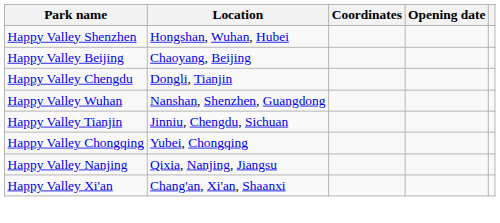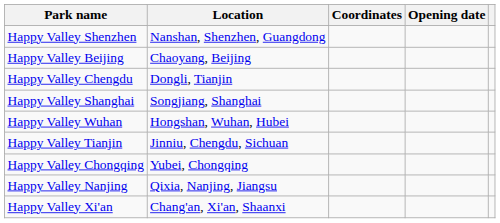 <table class="wikitable sortable">
 <tr>
 <th>Park name</th>
 <th>Location</th>
 <th>Coordinates</th>
 <th>Opening date</th>
 <th class="unsortable"></th>
 </tr>
 <tr>
 <td><a href='#'>Happy Valley Shenzhen</a></td>
-<td><a href='#'>Hongshan</a>, <a href='#'>Wuhan</a>, <a href='#'>Hubei</a></td>
+<td><a href='#'>Nanshan</a>, <a href='#'>Shenzhen</a>, <a href='#'>Guangdong</a></td>
 <td></td>
 <td></td>
 <td></td>
 </tr>
 <tr>
 <td><a href='#'>Happy Valley Beijing</a></td>
 <td><a href='#'>Chaoyang</a>, <a href='#'>Beijing</a></td>
 <td></td>
 <td></td>
 <td></td>
 </tr>
 <tr>
 <td><a href='#'>Happy Valley Chengdu</a></td>
 <td><a href='#'>Dongli</a>, <a href='#'>Tianjin</a></td>
 <td></td>
 <td></td>
 <td></td>
 </tr>
 <tr>
+<td><a href='#'>Happy Valley Shanghai</a></td>
+<td><a href='#'>Songjiang</a>, <a href='#'>Shanghai</a></td>
+<td></td>
+<td></td>
+<td></td>
+</tr>
+<tr>
 <td><a href='#'>Happy Valley Wuhan</a></td>
-<td><a href='#'>Nanshan</a>, <a href='#'>Shenzhen</a>, <a href='#'>Guangdong</a></td>
+<td><a href='#'>Hongshan</a>, <a href='#'>Wuhan</a>, <a href='#'>Hubei</a></td>
 <td></td>
 <td></td>
 <td></td>
 </tr>
 <tr>
 <td><a href='#'>Happy Valley Tianjin</a></td>
 <td><a href='#'>Jinniu</a>, <a href='#'>Chengdu</a>, <a href='#'>Sichuan</a></td>
 <td></td>
 <td></td>
 <td></td>
 </tr>
 <tr>
 <td><a href='#'>Happy Valley Chongqing</a></td>
 <td><a href='#'>Yubei</a>, <a href='#'>Chongqing</a></td>
 <td></td>
 <td></td>
 <td></td>
 </tr>
 <tr>
 <td><a href='#'>Happy Valley Nanjing</a></td>
 <td><a href='#'>Qixia</a>, <a href='#'>Nanjing</a>, <a href='#'>Jiangsu</a></td>
 <td></td>
 <td></td>
 <td></td>
 </tr>
 <tr>
 <td><a href='#'>Happy Valley Xi'an</a></td>
 <td><a href='#'>Chang'an</a>, <a href='#'>Xi'an</a>, <a href='#'>Shaanxi</a></td>
 <td></td>
 <td></td>
 <td></td>
 </tr>
 </table>
